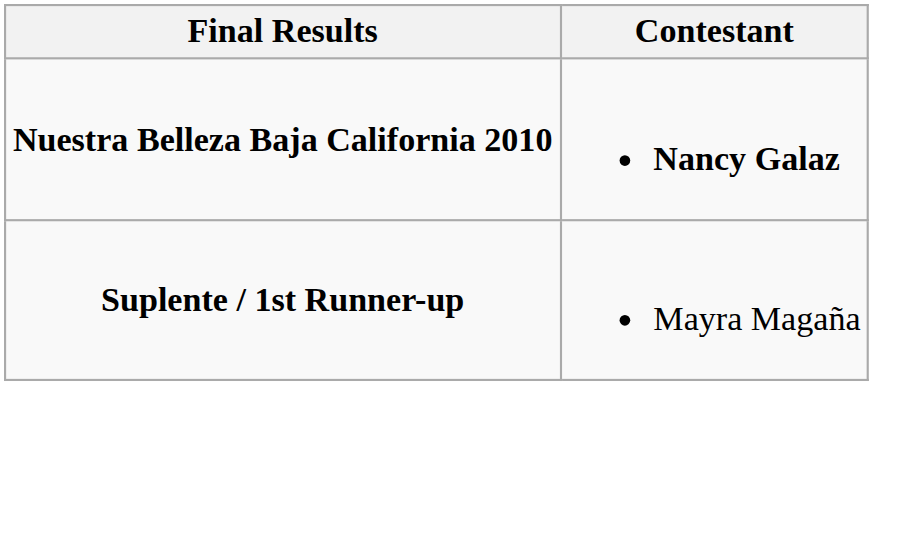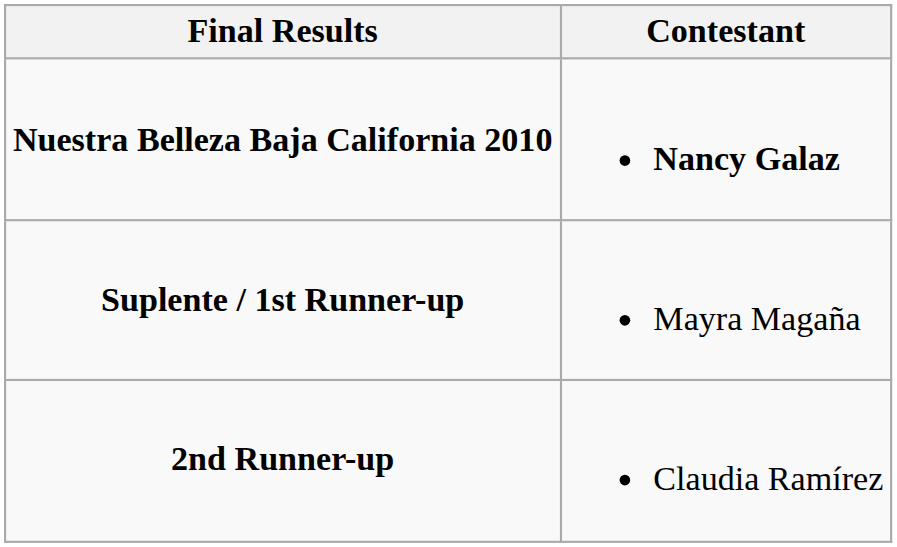 <table class="wikitable">
 <tr>
 <th>Final Results</th>
 <th>Contestant</th>
 </tr>
 <tr>
 <td align="center"><strong>Nuestra Belleza Baja California 2010</strong></td>
 <td><br><ul><li><strong>Nancy Galaz</strong></li></ul></td>
 </tr>
 <tr>
 <td align="center"><strong>Suplente / 1st Runner-up</strong></td>
 <td><br><ul><li>Mayra Magaña</li></ul></td>
 </tr>
+<tr>
+<td align="center"><strong>2nd Runner-up</strong></td>
+<td><br><ul><li>Claudia Ramírez</li></ul></td>
+</tr>
 </table>
